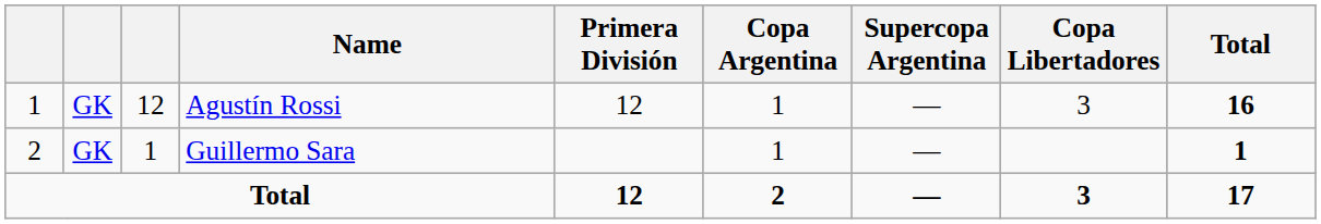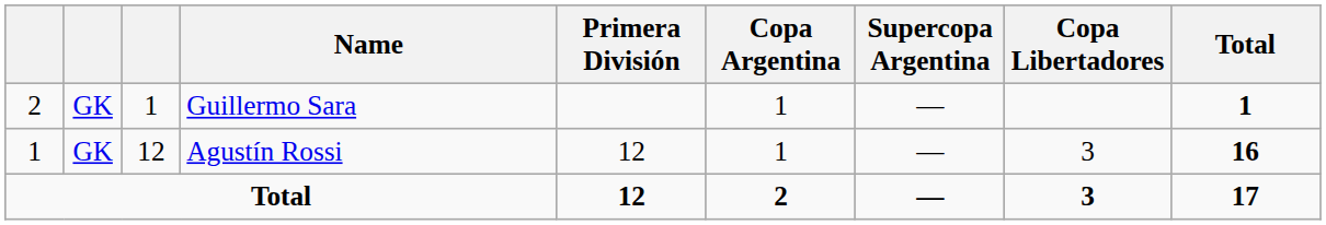 <table class="wikitable sortable" style="font-size: 95%; text-align: center;">
 <tr>
 <th width=25></th>
 <th width=25></th>
 <th width=25></th>
 <th width=200>Name</th>
 <th width=75>Primera División</th>
 <th width= 75>Copa Argentina</th>
 <th width= 75>Supercopa Argentina</th>
 <th width= 75>Copa Libertadores</th>
 <th width= 75>Total</th>
 </tr>
 <tr>
+<td>2</td>
+<td><a href='#'>GK</a></td>
+<td>1</td>
+<td align=left> <a href='#'>Guillermo Sara</a></td>
+<td></td>
+<td>1</td>
+<td>—</td>
+<td></td>
+<td><strong>1</strong></td>
+</tr>
+<tr>
 <td>1</td>
 <td><a href='#'>GK</a></td>
 <td>12</td>
 <td align=left> <a href='#'>Agustín Rossi</a></td>
 <td>12</td>
 <td>1</td>
 <td>—</td>
 <td>3</td>
 <td><strong>16</strong></td>
 </tr>
-<tr>
-<td>2</td>
-<td><a href='#'>GK</a></td>
-<td>1</td>
-<td align=left> <a href='#'>Guillermo Sara</a></td>
-<td></td>
-<td>1</td>
-<td>—</td>
-<td></td>
-<td><strong>1</strong></td>
-</tr>
 <tr align=center>
 <td colspan=4><strong>Total</strong></td>
 <td><strong>12</strong></td>
 <td><strong>2</strong></td>
 <td><strong>—</strong></td>
 <td><strong>3</strong></td>
 <td><strong>17</strong></td>
 </tr>
 </table>
